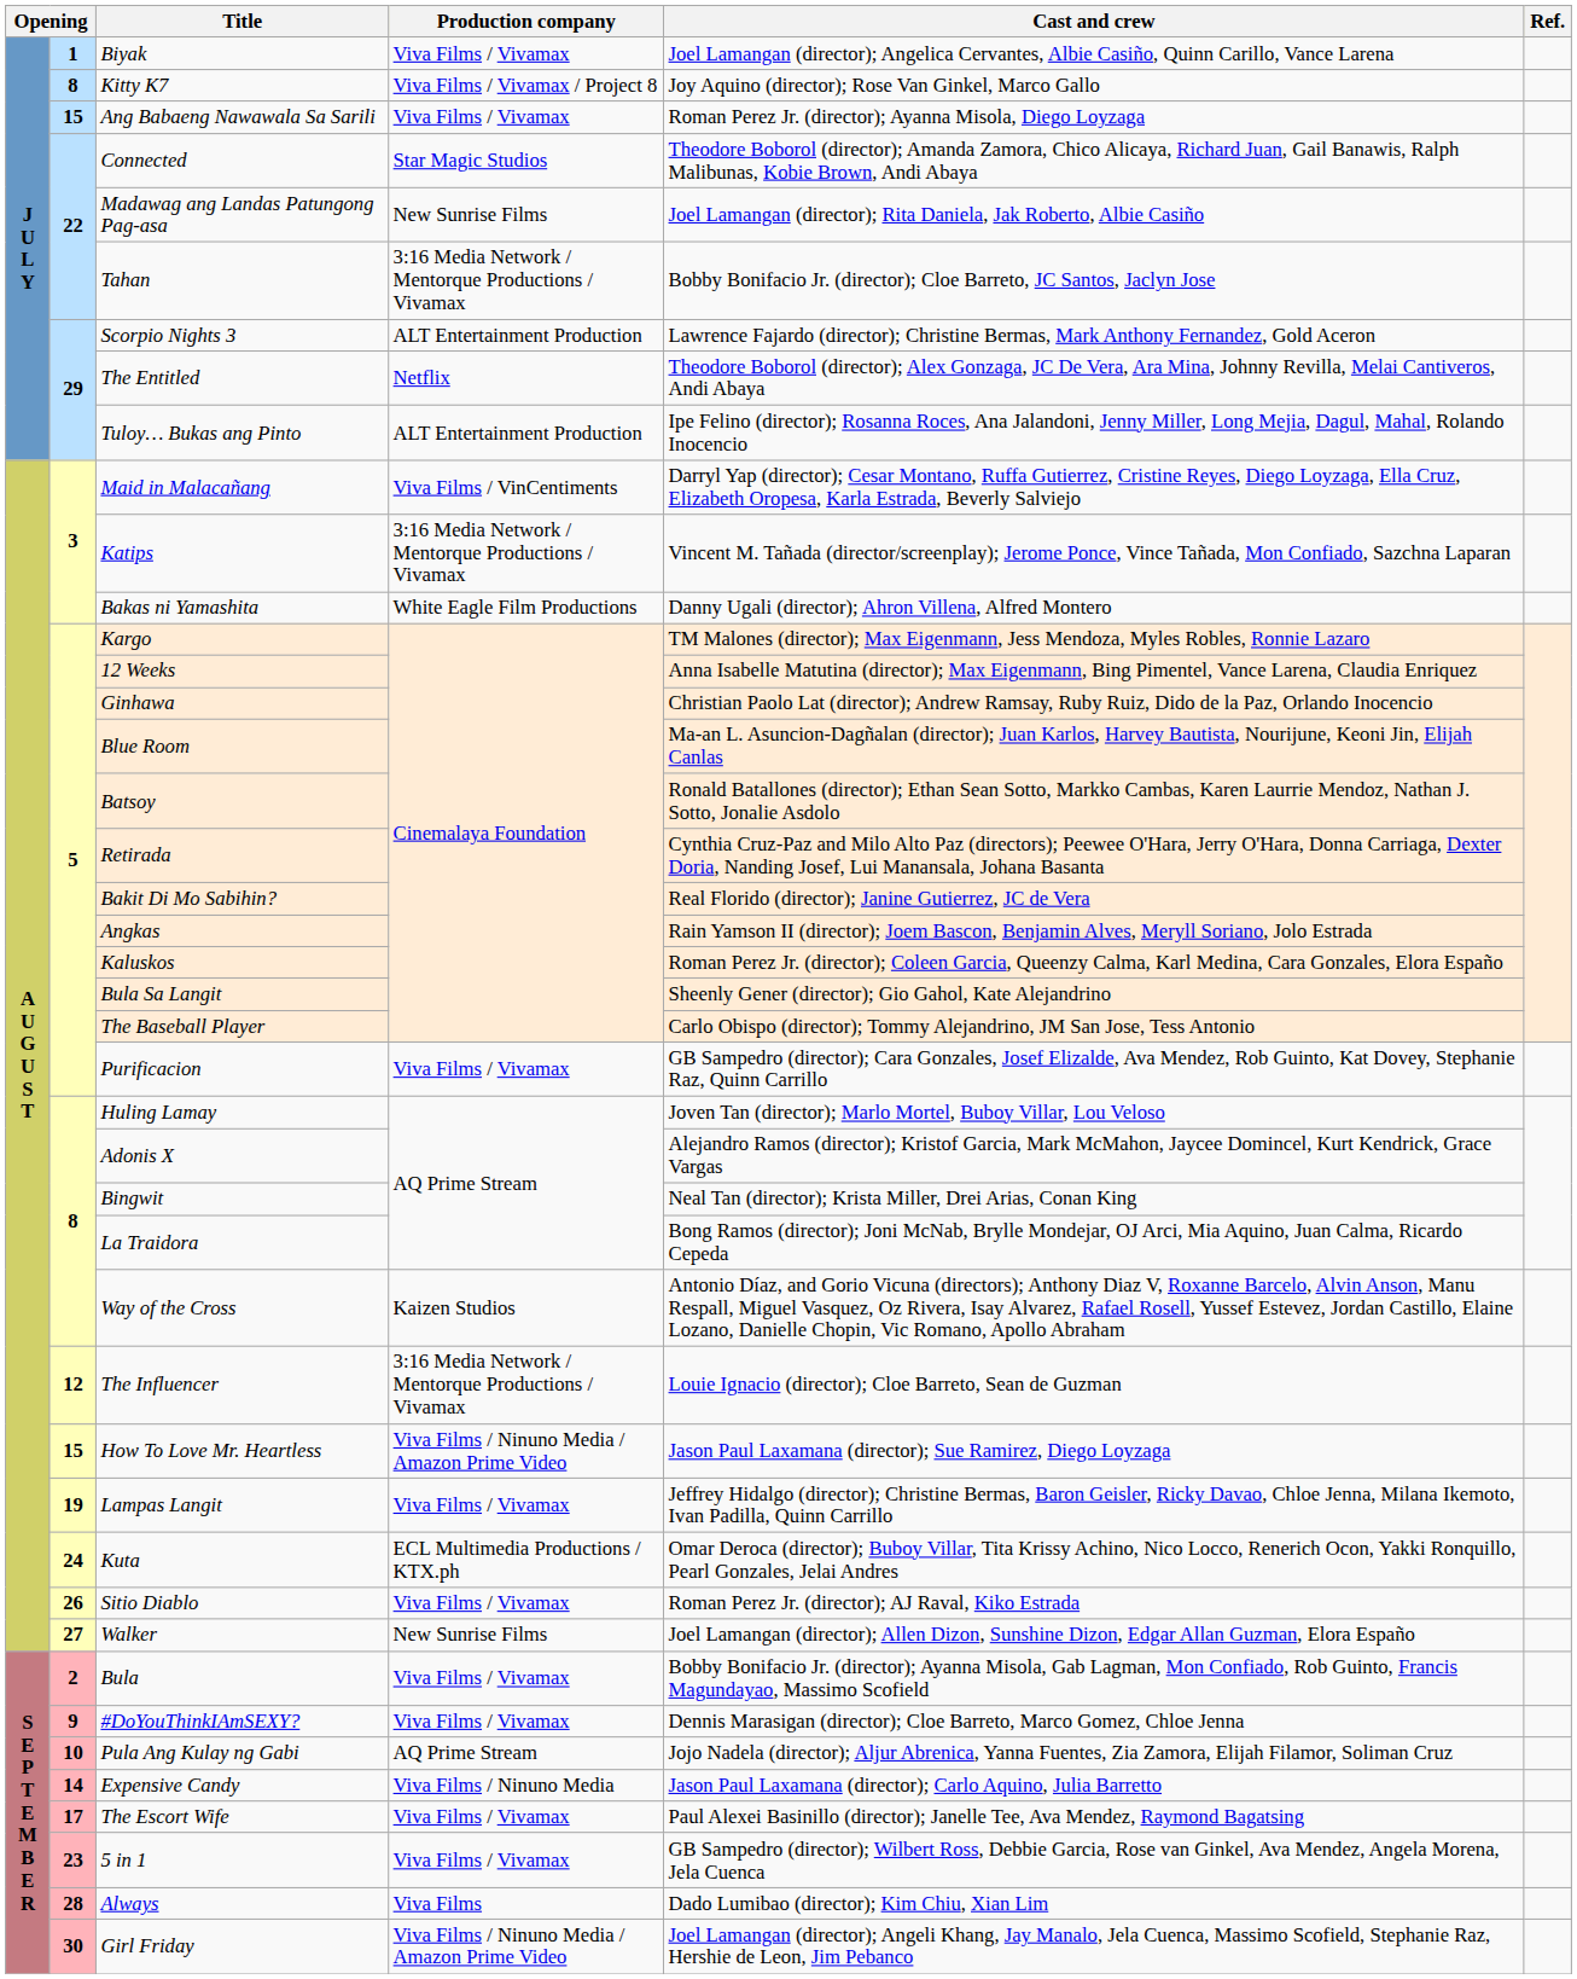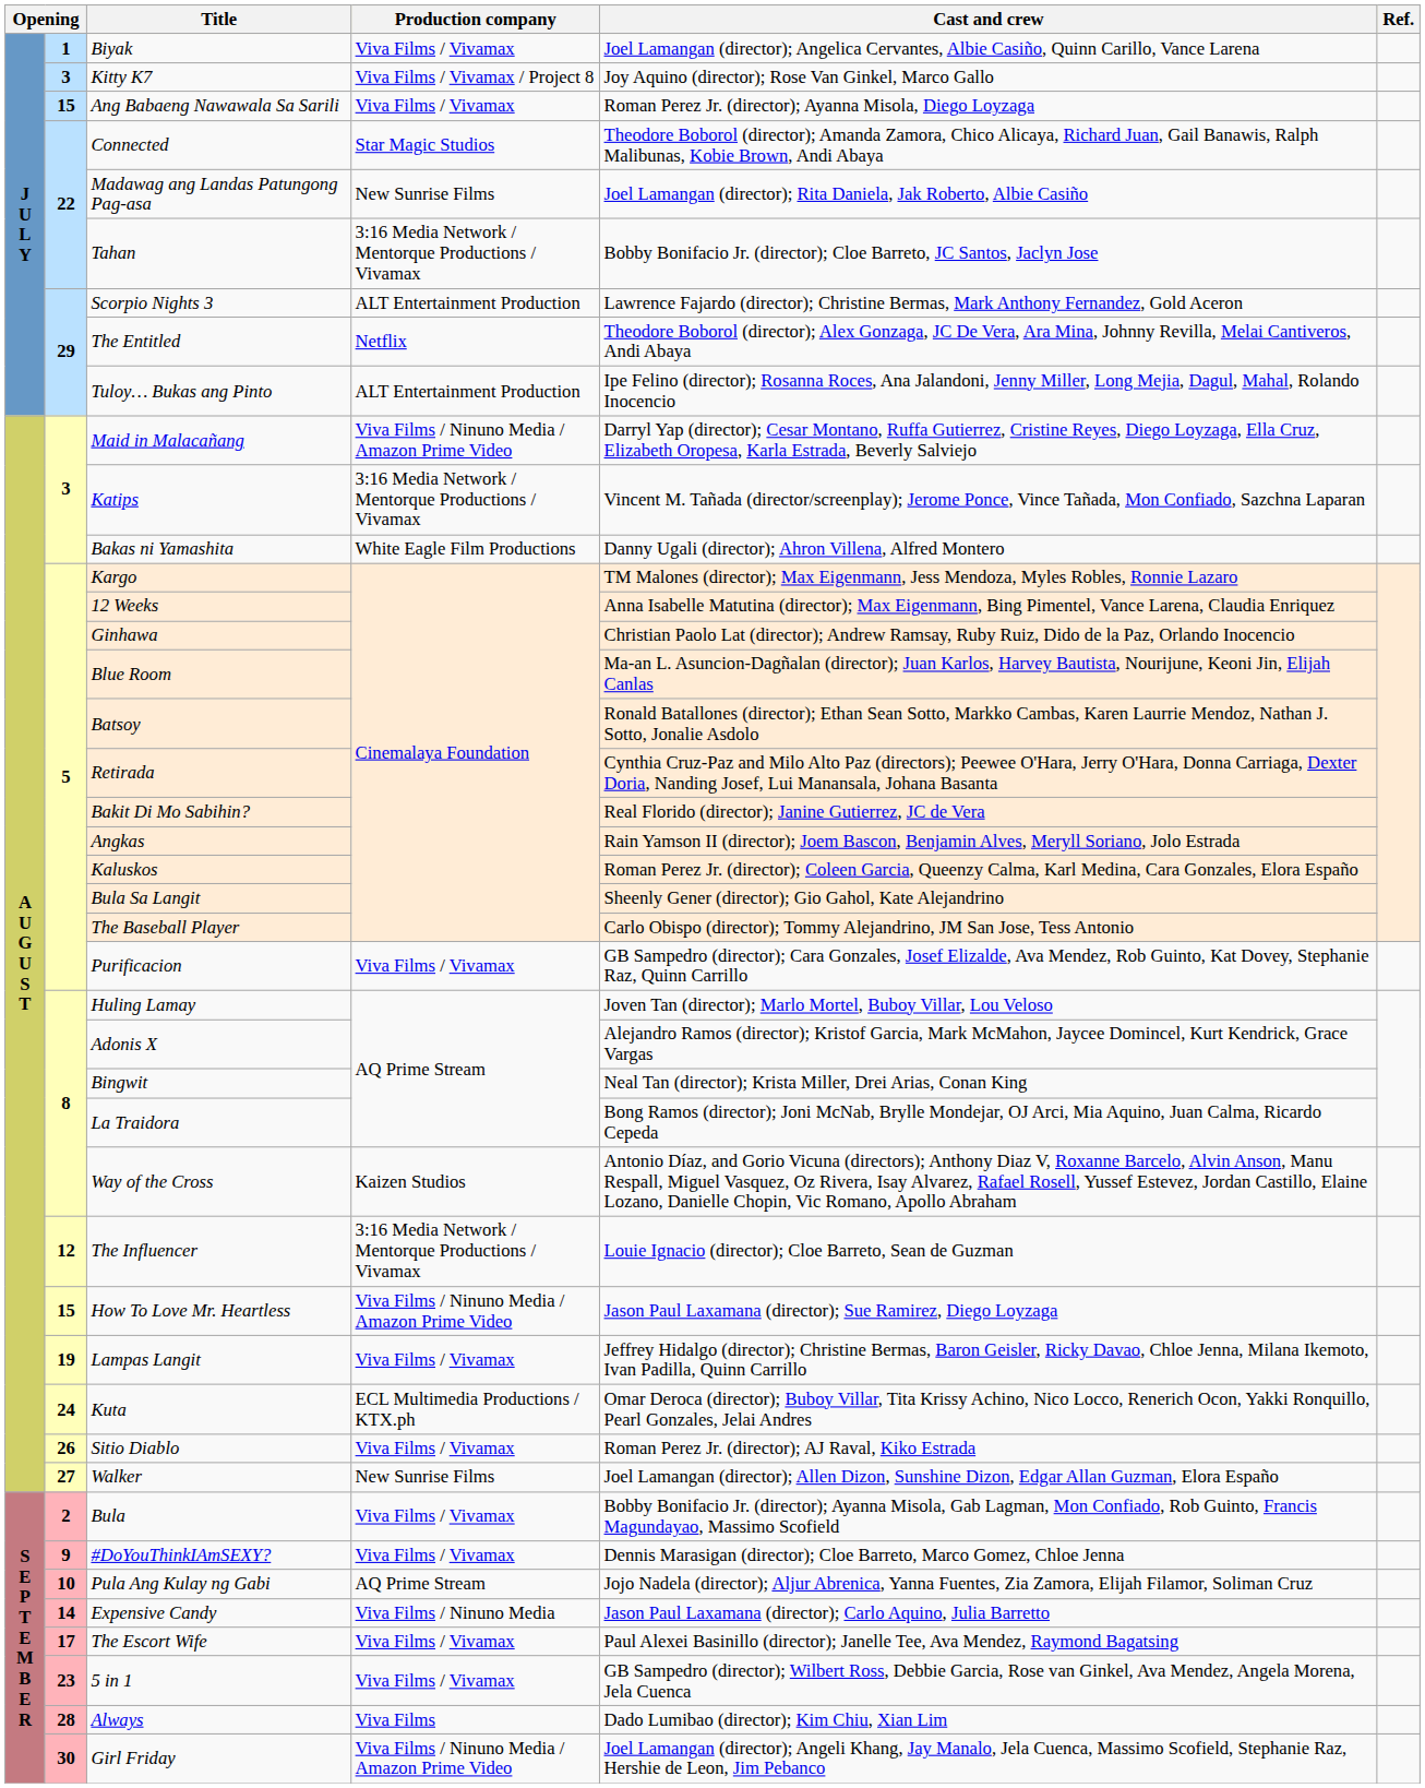 <table class="wikitable sortable">
 <tr style="background:#ffffba; text-align:center;">
 <th colspan="2" style="width:05%">Opening</th>
 <th style="width:17%">Title</th>
 <th style="width:16%">Production company</th>
 <th style="width:50%">Cast and crew</th>
 <th style="width:02%">Ref.</th>
 </tr>
 <tr>
 <td rowspan="9" style="text-align:center; background:#6698c6"><strong>J<br>U<br>L<br>Y</strong></td>
 <td style="text-align:center; background:#bae1ff"><strong>1</strong></td>
 <td><em>Biyak</em></td>
 <td><a href='#'>Viva Films</a> / <a href='#'>Vivamax</a></td>
 <td><a href='#'>Joel Lamangan</a> (director); Angelica Cervantes, <a href='#'>Albie Casiño</a>, Quinn Carillo, Vance Larena</td>
 <td></td>
 </tr>
 <tr>
-<td style="text-align:center; background:#bae1ff;"><strong>8</strong></td>
+<td style="text-align:center; background:#bae1ff;"><strong>3</strong></td>
 <td><em>Kitty K7</em></td>
 <td><a href='#'>Viva Films</a> / <a href='#'>Vivamax</a> / Project 8</td>
 <td>Joy Aquino (director); Rose Van Ginkel, Marco Gallo</td>
 <td></td>
 </tr>
 <tr>
 <td style="text-align:center; background:#bae1ff"><strong>15</strong></td>
 <td><em>Ang Babaeng Nawawala Sa Sarili</em></td>
 <td><a href='#'>Viva Films</a> / <a href='#'>Vivamax</a></td>
 <td>Roman Perez Jr. (director); Ayanna Misola, <a href='#'>Diego Loyzaga</a></td>
 <td></td>
 </tr>
 <tr>
 <td rowspan="3" style="text-align:center; background:#bae1ff"><strong>22</strong></td>
 <td><em>Connected</em></td>
 <td><a href='#'>Star Magic Studios</a></td>
 <td style="text-align:left;"><a href='#'>Theodore Boborol</a> (director); Amanda Zamora, Chico Alicaya, <a href='#'>Richard Juan</a>, Gail Banawis, Ralph Malibunas, <a href='#'>Kobie Brown</a>, Andi Abaya</td>
 <td></td>
 </tr>
 <tr>
 <td><em>Madawag ang Landas Patungong Pag-asa</em></td>
 <td>New Sunrise Films</td>
 <td><a href='#'>Joel Lamangan</a> (director); <a href='#'>Rita Daniela</a>, <a href='#'>Jak Roberto</a>, <a href='#'>Albie Casiño</a></td>
 <td></td>
 </tr>
 <tr>
 <td><em>Tahan</em></td>
 <td>3:16 Media Network / Mentorque Productions / Vivamax</td>
 <td>Bobby Bonifacio Jr. (director); Cloe Barreto, <a href='#'>JC Santos</a>, <a href='#'>Jaclyn Jose</a></td>
 <td></td>
 </tr>
 <tr>
 <td rowspan="3" style="text-align:center; background:#bae1ff"><strong>29</strong></td>
 <td><em>Scorpio Nights 3</em></td>
 <td>ALT Entertainment Production</td>
 <td>Lawrence Fajardo (director); Christine Bermas, <a href='#'>Mark Anthony Fernandez</a>, Gold Aceron</td>
 <td></td>
 </tr>
 <tr>
 <td><em>The Entitled</em></td>
 <td><a href='#'>Netflix</a></td>
 <td><a href='#'>Theodore Boborol</a> (director); <a href='#'>Alex Gonzaga</a>, <a href='#'>JC De Vera</a>, <a href='#'>Ara Mina</a>, Johnny Revilla, <a href='#'>Melai Cantiveros</a>, Andi Abaya</td>
 <td></td>
 </tr>
 <tr>
 <td><em>Tuloy… Bukas ang Pinto</em></td>
 <td>ALT Entertainment Production</td>
 <td>Ipe Felino (director); <a href='#'>Rosanna Roces</a>, Ana Jalandoni, <a href='#'>Jenny Miller</a>, <a href='#'>Long Mejia</a>, <a href='#'>Dagul</a>, <a href='#'>Mahal</a>, Rolando Inocencio</td>
 <td></td>
 </tr>
 <tr>
 <th rowspan="26" style="text-align:center; background:#d0d069;">A<br>U<br>G<br>U<br>S<br>T</th>
 <td rowspan="3" style="text-align:center; background:#ffffba"><strong>3</strong></td>
 <td><em><a href='#'>Maid in Malacañang</a></em></td>
-<td><a href='#'>Viva Films</a> / VinCentiments</td>
+<td><a href='#'>Viva Films</a> / Ninuno Media / <a href='#'>Amazon Prime Video</a></td>
 <td style="text-align:left;">Darryl Yap (director); <a href='#'>Cesar Montano</a>, <a href='#'>Ruffa Gutierrez</a>, <a href='#'>Cristine Reyes</a>, <a href='#'>Diego Loyzaga</a>, <a href='#'>Ella Cruz</a>, <a href='#'>Elizabeth Oropesa</a>, <a href='#'>Karla Estrada</a>, Beverly Salviejo</td>
 <td></td>
 </tr>
 <tr>
 <td><em><a href='#'>Katips</a></em></td>
 <td>3:16 Media Network / Mentorque Productions / Vivamax</td>
 <td style="text-align:left;">Vincent M. Tañada (director/screenplay); <a href='#'>Jerome Ponce</a>, Vince Tañada, <a href='#'>Mon Confiado</a>, Sazchna Laparan</td>
 <td></td>
 </tr>
 <tr>
 <td><em>Bakas ni Yamashita</em></td>
 <td>White Eagle Film Productions</td>
 <td style="text-align:left;">Danny Ugali (director); <a href='#'>Ahron Villena</a>, Alfred Montero</td>
 <td></td>
 </tr>
 <tr>
 <td rowspan="12" style="text-align:center; background:#ffffba;"><strong>5</strong></td>
 <td style="background:#ffecd6;"><em>Kargo</em></td>
 <td rowspan="11" style="background:#ffecd6;"><a href='#'>Cinemalaya Foundation</a></td>
 <td style="background:#ffecd6;">TM Malones (director); <a href='#'>Max Eigenmann</a>, Jess Mendoza, Myles Robles, <a href='#'>Ronnie Lazaro</a></td>
 <td style="background:#ffecd6;" rowspan="11"></td>
 </tr>
 <tr style="background:#ffecd6;">
 <td><em>12 Weeks</em></td>
 <td>Anna Isabelle Matutina (director); <a href='#'>Max Eigenmann</a>, Bing Pimentel, Vance Larena, Claudia Enriquez</td>
 </tr>
 <tr style="background:#ffecd6;">
 <td><em>Ginhawa</em></td>
 <td>Christian Paolo Lat (director); Andrew Ramsay, Ruby Ruiz, Dido de la Paz, Orlando Inocencio</td>
 </tr>
 <tr style="background:#ffecd6;">
 <td><em>Blue Room</em></td>
 <td>Ma-an L. Asuncion-Dagñalan (director); <a href='#'>Juan Karlos</a>, <a href='#'>Harvey Bautista</a>, Nourijune, Keoni Jin, <a href='#'>Elijah Canlas</a></td>
 </tr>
 <tr style="background:#ffecd6;">
 <td><em>Batsoy</em></td>
 <td>Ronald Batallones (director); Ethan Sean Sotto, Markko Cambas, Karen Laurrie Mendoz, Nathan J. Sotto, Jonalie Asdolo</td>
 </tr>
 <tr style="background:#ffecd6;">
 <td><em>Retirada</em></td>
 <td>Cynthia Cruz-Paz and Milo Alto Paz (directors); Peewee O'Hara, Jerry O'Hara, Donna Carriaga, <a href='#'>Dexter Doria</a>, Nanding Josef, Lui Manansala, Johana Basanta</td>
 </tr>
 <tr style="background:#ffecd6;">
 <td><em>Bakit Di Mo Sabihin?</em></td>
 <td>Real Florido (director); <a href='#'>Janine Gutierrez</a>, <a href='#'>JC de Vera</a></td>
 </tr>
 <tr style="background:#ffecd6;">
 <td><em>Angkas</em></td>
 <td>Rain Yamson II (director); <a href='#'>Joem Bascon</a>, <a href='#'>Benjamin Alves</a>, <a href='#'>Meryll Soriano</a>, Jolo Estrada</td>
 </tr>
 <tr style="background:#ffecd6;">
 <td><em>Kaluskos</em></td>
 <td>Roman Perez Jr. (director); <a href='#'>Coleen Garcia</a>, Queenzy Calma, Karl Medina, Cara Gonzales, Elora Españo</td>
 </tr>
 <tr style="background:#ffecd6;">
 <td><em>Bula Sa Langit</em></td>
 <td>Sheenly Gener (director); Gio Gahol, Kate Alejandrino</td>
 </tr>
 <tr style="background:#ffecd6;">
 <td><em>The Baseball Player</em></td>
 <td>Carlo Obispo (director); Tommy Alejandrino, JM San Jose, Tess Antonio</td>
 </tr>
 <tr>
 <td><em>Purificacion</em></td>
 <td><a href='#'>Viva Films</a> / <a href='#'>Vivamax</a></td>
 <td>GB Sampedro (director); Cara Gonzales, <a href='#'>Josef Elizalde</a>, Ava Mendez, Rob Guinto, Kat Dovey, Stephanie Raz, Quinn Carrillo</td>
 <td></td>
 </tr>
 <tr>
 <td rowspan="5" style="text-align:center; background:#ffffba"><strong>8</strong></td>
 <td><em>Huling Lamay</em></td>
 <td rowspan="4">AQ Prime Stream</td>
 <td style="text-align:left;">Joven Tan (director); <a href='#'>Marlo Mortel</a>, <a href='#'>Buboy Villar</a>, <a href='#'>Lou Veloso</a></td>
 <td rowspan="4"></td>
 </tr>
 <tr>
 <td><em>Adonis X</em></td>
 <td>Alejandro Ramos (director); Kristof Garcia, Mark McMahon, Jaycee Domincel, Kurt Kendrick, Grace Vargas</td>
 </tr>
 <tr>
 <td><em>Bingwit</em></td>
 <td>Neal Tan (director); Krista Miller, Drei Arias, Conan King</td>
 </tr>
 <tr>
 <td><em>La Traidora</em></td>
 <td>Bong Ramos (director); Joni McNab, Brylle Mondejar, OJ Arci, Mia Aquino, Juan Calma, Ricardo Cepeda</td>
 </tr>
 <tr>
 <td><em>Way of the Cross</em></td>
 <td>Kaizen Studios</td>
 <td>Antonio Díaz, and Gorio Vicuna (directors); Anthony Diaz V, <a href='#'>Roxanne Barcelo</a>, <a href='#'>Alvin Anson</a>, Manu Respall, Miguel Vasquez, Oz Rivera, Isay Alvarez, <a href='#'>Rafael Rosell</a>, Yussef Estevez, Jordan Castillo, Elaine Lozano, Danielle Chopin, Vic Romano, Apollo Abraham</td>
 </tr>
 <tr>
 <td style="text-align:center; background:#ffffba;"><strong>12</strong></td>
 <td><em>The Influencer</em></td>
 <td>3:16 Media Network / Mentorque Productions / Vivamax</td>
 <td><a href='#'>Louie Ignacio</a> (director); Cloe Barreto, Sean de Guzman</td>
 <td></td>
 </tr>
 <tr>
 <td style="text-align:center; background:#ffffba;"><strong>15</strong></td>
 <td><em>How To Love Mr. Heartless</em></td>
 <td><a href='#'>Viva Films</a> / Ninuno Media / <a href='#'>Amazon Prime Video</a></td>
 <td><a href='#'>Jason Paul Laxamana</a> (director); <a href='#'>Sue Ramirez</a>, <a href='#'>Diego Loyzaga</a></td>
 <td></td>
 </tr>
 <tr>
 <td style="text-align:center; background:#ffffba"><strong>19</strong></td>
 <td><em>Lampas Langit</em></td>
 <td><a href='#'>Viva Films</a> / <a href='#'>Vivamax</a></td>
 <td>Jeffrey Hidalgo (director); Christine Bermas, <a href='#'>Baron Geisler</a>, <a href='#'>Ricky Davao</a>, Chloe Jenna, Milana Ikemoto, Ivan Padilla, Quinn Carrillo</td>
 <td></td>
 </tr>
 <tr>
 <td style="text-align:center; background:#ffffba"><strong>24</strong></td>
 <td><em>Kuta</em></td>
 <td>ECL Multimedia Productions / KTX.ph</td>
 <td>Omar Deroca (director); <a href='#'>Buboy Villar</a>, Tita Krissy Achino, Nico Locco, Renerich Ocon, Yakki Ronquillo, Pearl Gonzales, Jelai Andres</td>
 <td></td>
 </tr>
 <tr>
 <td style="text-align:center; background:#ffffba"><strong>26</strong></td>
 <td><em>Sitio Diablo</em></td>
 <td><a href='#'>Viva Films</a> / <a href='#'>Vivamax</a></td>
 <td style="text-align:left;">Roman Perez Jr. (director); AJ Raval, <a href='#'>Kiko Estrada</a></td>
 <td></td>
 </tr>
 <tr>
 <td style="text-align:center; background:#ffffba"><strong>27</strong></td>
 <td><em>Walker</em></td>
 <td>New Sunrise Films</td>
 <td style="text-align:left;">Joel Lamangan (director); <a href='#'>Allen Dizon</a>, <a href='#'>Sunshine Dizon</a>, <a href='#'>Edgar Allan Guzman</a>, Elora Españo</td>
 <td></td>
 </tr>
 <tr>
 <td rowspan="8" style="text-align:center; background:#c47a81"><strong>S<br>E<br>P<br>T<br>E<br>M<br>B<br>E<br>R</strong></td>
 <td style="text-align:center; background:#ffb3ba;"><strong>2</strong></td>
 <td><em>Bula</em></td>
 <td><a href='#'>Viva Films</a> / <a href='#'>Vivamax</a></td>
 <td>Bobby Bonifacio Jr. (director); Ayanna Misola, Gab Lagman, <a href='#'>Mon Confiado</a>, Rob Guinto, <a href='#'>Francis Magundayao</a>, Massimo Scofield</td>
 <td></td>
 </tr>
 <tr>
 <td style="text-align:center;background:#ffb3ba;"><strong>9</strong></td>
 <td><em><a href='#'>#DoYouThinkIAmSEXY?</a></em></td>
 <td><a href='#'>Viva Films</a> / <a href='#'>Vivamax</a></td>
 <td>Dennis Marasigan (director); Cloe Barreto, Marco Gomez, Chloe Jenna</td>
 <td></td>
 </tr>
 <tr>
 <td style="text-align:center; background:#ffb3ba;"><strong>10</strong></td>
 <td><em>Pula Ang Kulay ng Gabi</em></td>
 <td>AQ Prime Stream</td>
 <td>Jojo Nadela (director); <a href='#'>Aljur Abrenica</a>, Yanna Fuentes, Zia Zamora, Elijah Filamor, Soliman Cruz</td>
 <td></td>
 </tr>
 <tr>
 <td style="text-align:center; background:#ffb3ba;"><strong>14</strong></td>
 <td><em>Expensive Candy</em></td>
 <td><a href='#'>Viva Films</a> / Ninuno Media</td>
 <td><a href='#'>Jason Paul Laxamana</a> (director); <a href='#'>Carlo Aquino</a>, <a href='#'>Julia Barretto</a></td>
 <td></td>
 </tr>
 <tr>
 <td style="text-align:center; background:#ffb3ba;"><strong>17</strong></td>
 <td><em>The Escort Wife</em></td>
 <td><a href='#'>Viva Films</a> / <a href='#'>Vivamax</a></td>
 <td>Paul Alexei Basinillo (director); Janelle Tee, Ava Mendez, <a href='#'>Raymond Bagatsing</a></td>
 <td></td>
 </tr>
 <tr>
 <td style="text-align:center; background:#ffb3ba;"><strong>23</strong></td>
 <td><em>5 in 1</em></td>
 <td><a href='#'>Viva Films</a> / <a href='#'>Vivamax</a></td>
 <td>GB Sampedro (director); <a href='#'>Wilbert Ross</a>, Debbie Garcia, Rose van Ginkel, Ava Mendez, Angela Morena, Jela Cuenca</td>
 <td></td>
 </tr>
 <tr>
 <td style="text-align:center; background:#ffb3ba;"><strong>28</strong></td>
 <td><em><a href='#'>Always</a></em></td>
 <td><a href='#'>Viva Films</a></td>
 <td>Dado Lumibao (director); <a href='#'>Kim Chiu</a>, <a href='#'>Xian Lim</a></td>
 <td></td>
 </tr>
 <tr>
 <td style="text-align:center; background:#ffb3ba;"><strong>30</strong></td>
 <td><em>Girl Friday</em></td>
 <td><a href='#'>Viva Films</a> / Ninuno Media / <a href='#'>Amazon Prime Video</a></td>
 <td><a href='#'>Joel Lamangan</a> (director); Angeli Khang, <a href='#'>Jay Manalo</a>, Jela Cuenca, Massimo Scofield, Stephanie Raz, Hershie de Leon, <a href='#'>Jim Pebanco</a></td>
 <td></td>
 </tr>
 <tr>
 </tr>
 </table>
